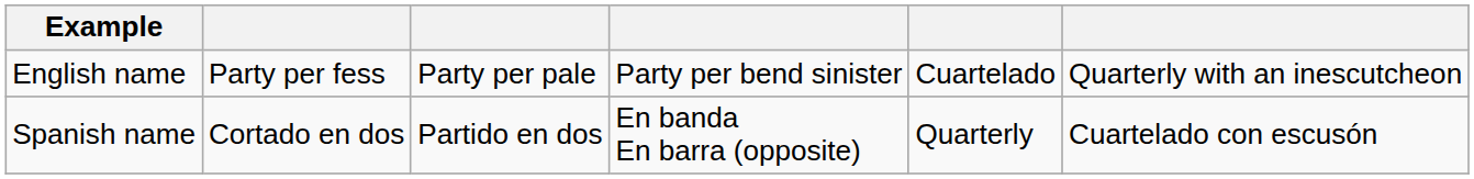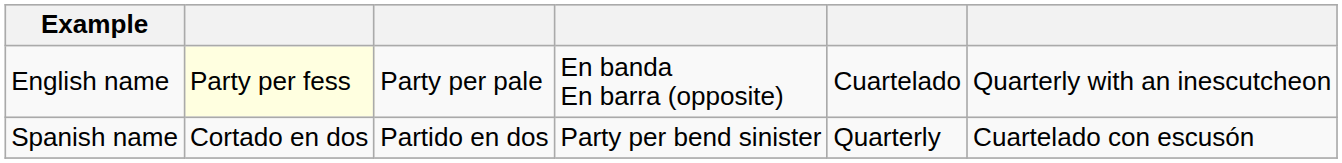 <table class="wikitable" style="margin:1em auto;">
 <tr>
 <th>Example</th>
 <th></th>
 <th></th>
 <th></th>
 <th></th>
 <th></th>
 </tr>
 <tr>
 <td>English name</td>
-<td>Party per fess</td>
+<td style="background: lightyellow;">Party per fess</td>
 <td>Party per pale</td>
-<td>Party per bend sinister</td>
+<td>En banda<br>En barra (opposite)</td>
 <td>Cuartelado</td>
 <td>Quarterly with an inescutcheon</td>
 </tr>
 <tr>
 <td>Spanish name</td>
 <td>Cortado en dos</td>
 <td>Partido en dos</td>
-<td>En banda<br>En barra (opposite)</td>
+<td>Party per bend sinister</td>
 <td>Quarterly</td>
 <td>Cuartelado con escusón</td>
 </tr>
 </table>
